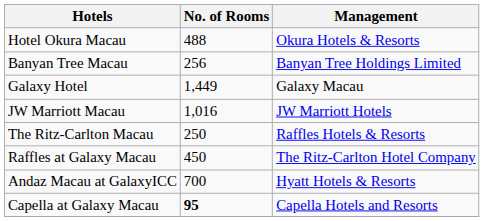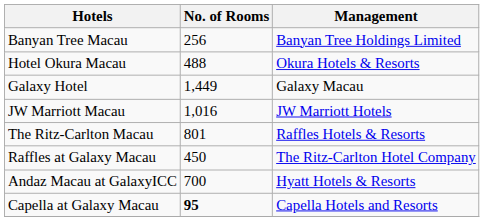 <table class="wikitable">
 <tr>
 <th>Hotels</th>
 <th>No. of Rooms</th>
 <th>Management</th>
 </tr>
 <tr>
+<td>Banyan Tree Macau</td>
+<td>256</td>
+<td><a href='#'>Banyan Tree Holdings Limited</a></td>
+</tr>
+<tr>
 <td>Hotel Okura Macau</td>
 <td>488</td>
 <td><a href='#'>Okura Hotels & Resorts</a></td>
-</tr>
-<tr>
-<td>Banyan Tree Macau</td>
-<td>256</td>
-<td><a href='#'>Banyan Tree Holdings Limited</a></td>
 </tr>
 <tr>
 <td>Galaxy Hotel</td>
 <td>1,449</td>
 <td>Galaxy Macau</td>
 </tr>
 <tr>
 <td>JW Marriott Macau</td>
 <td>1,016</td>
 <td><a href='#'>JW Marriott Hotels</a></td>
 </tr>
 <tr>
 <td>The Ritz-Carlton Macau</td>
-<td>250</td>
+<td>801</td>
 <td><a href='#'>Raffles Hotels & Resorts</a></td>
 </tr>
 <tr>
 <td>Raffles at Galaxy Macau</td>
 <td>450</td>
 <td><a href='#'>The Ritz-Carlton Hotel Company</a></td>
 </tr>
 <tr>
 <td>Andaz Macau at GalaxyICC</td>
 <td>700</td>
 <td><a href='#'>Hyatt Hotels & Resorts</a></td>
 </tr>
 <tr>
 <td>Capella at Galaxy Macau</td>
 <td><strong>95</strong></td>
 <td><a href='#'>Capella Hotels and Resorts</a></td>
 </tr>
 <tr>
 </tr>
 </table>
